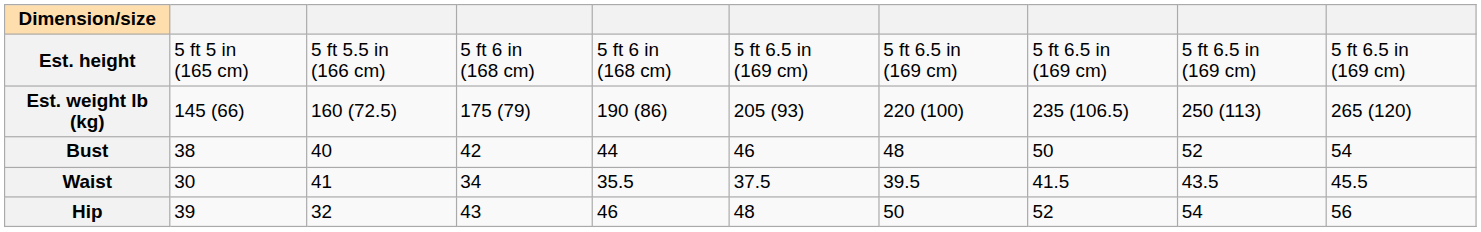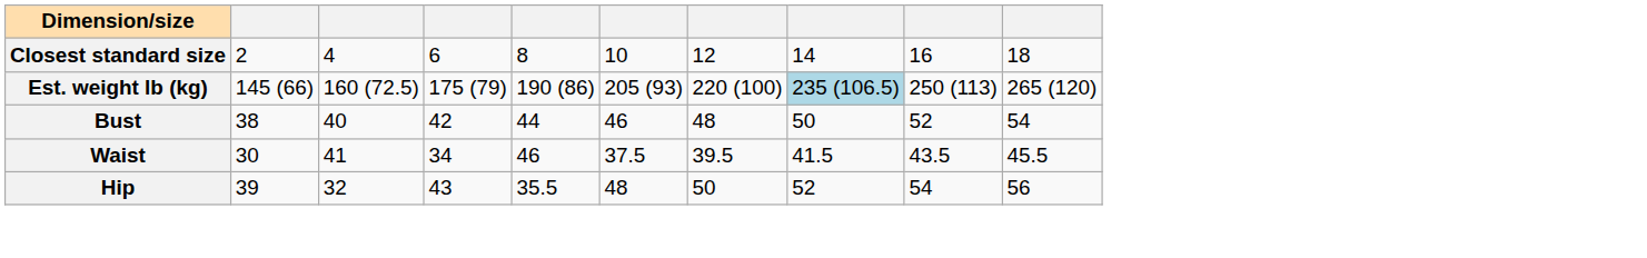 <table class="wikitable">
 <tr>
 <th style="background:#ffdead;">Dimension/size</th>
 <th></th>
 <th></th>
 <th></th>
 <th></th>
 <th></th>
 <th></th>
 <th></th>
 <th></th>
 <th></th>
 </tr>
 <tr>
-<th>Est. height</th>
-<td>5 ft 5 in (165 cm)</td>
-<td>5 ft 5.5 in (166 cm)</td>
-<td>5 ft 6 in (168 cm)</td>
-<td>5 ft 6 in (168 cm)</td>
-<td>5 ft 6.5 in (169 cm)</td>
-<td>5 ft 6.5 in (169 cm)</td>
-<td>5 ft 6.5 in (169 cm)</td>
-<td>5 ft 6.5 in (169 cm)</td>
-<td>5 ft 6.5 in (169 cm)</td>
+<th>Closest standard size</th>
+<td>2</td>
+<td>4</td>
+<td>6</td>
+<td>8</td>
+<td>10</td>
+<td>12</td>
+<td>14</td>
+<td>16</td>
+<td>18</td>
 </tr>
 <tr>
 <th>Est. weight lb (kg)</th>
 <td>145 (66)</td>
 <td>160 (72.5)</td>
 <td>175 (79)</td>
 <td>190 (86)</td>
 <td>205 (93)</td>
 <td>220 (100)</td>
-<td>235 (106.5)</td>
+<td style="background: lightblue;">235 (106.5)</td>
 <td>250 (113)</td>
 <td>265 (120)</td>
 </tr>
 <tr>
 <th>Bust</th>
 <td>38</td>
 <td>40</td>
 <td>42</td>
 <td>44</td>
 <td>46</td>
 <td>48</td>
 <td>50</td>
 <td>52</td>
 <td>54</td>
 </tr>
 <tr>
 <th>Waist</th>
 <td>30</td>
 <td>41</td>
 <td>34</td>
-<td>35.5</td>
+<td>46</td>
 <td>37.5</td>
 <td>39.5</td>
 <td>41.5</td>
 <td>43.5</td>
 <td>45.5</td>
 </tr>
 <tr>
 <th>Hip</th>
 <td>39</td>
 <td>32</td>
 <td>43</td>
-<td>46</td>
+<td>35.5</td>
 <td>48</td>
 <td>50</td>
 <td>52</td>
 <td>54</td>
 <td>56</td>
 </tr>
 </table>
